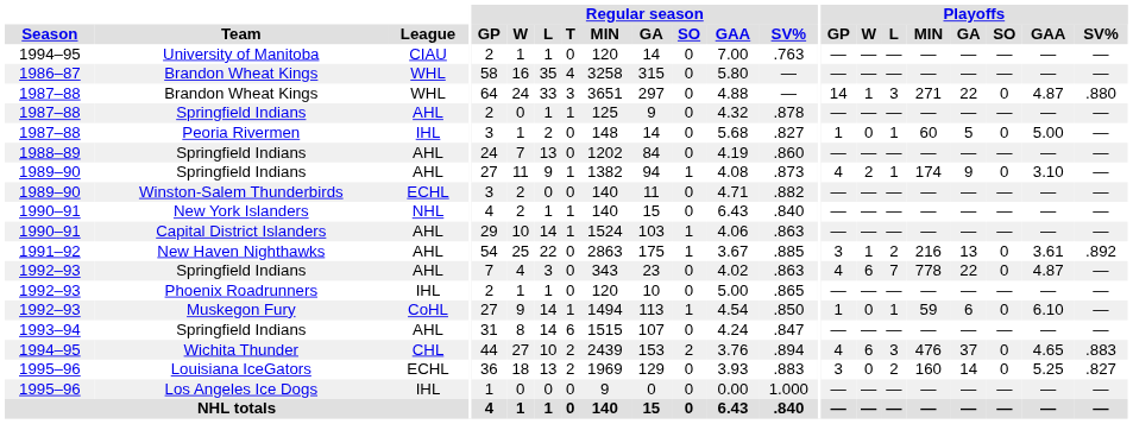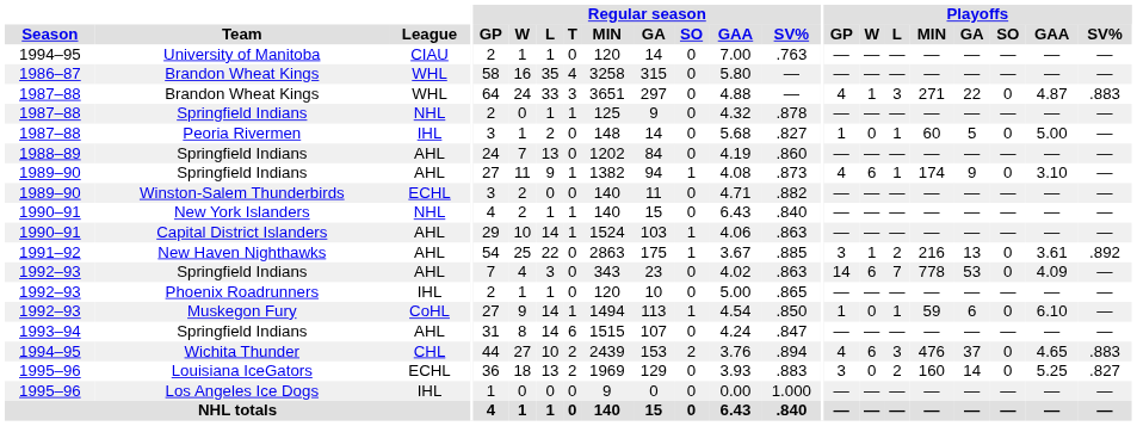 <table border="0" cellpadding="1" cellspacing="0" style="width:90%; text-align:center;">
 <tr bgcolor="#e0e0e0">
 <th colspan="3" bgcolor="#ffffff"></th>
 <th rowspan="99" bgcolor="#ffffff"></th>
 <th colspan="9" bgcolor="#e0e0e0"><a href='#'>Regular season</a></th>
 <th rowspan="99" bgcolor="#ffffff"></th>
 <th colspan="8" bgcolor="#e0e0e0"><a href='#'>Playoffs</a></th>
 </tr>
 <tr bgcolor="#e0e0e0">
 <th><a href='#'>Season</a></th>
 <th>Team</th>
 <th>League</th>
 <th>GP</th>
 <th>W</th>
 <th>L</th>
 <th>T</th>
 <th>MIN</th>
 <th>GA</th>
 <th><a href='#'>SO</a></th>
 <th><a href='#'>GAA</a></th>
 <th><a href='#'>SV%</a></th>
 <th>GP</th>
 <th>W</th>
 <th>L</th>
 <th>MIN</th>
 <th>GA</th>
 <th>SO</th>
 <th>GAA</th>
 <th>SV%</th>
 </tr>
 <tr>
 <td>1994–95</td>
 <td><a href='#'>University of Manitoba</a></td>
 <td><a href='#'>CIAU</a></td>
 <td>2</td>
 <td>1</td>
 <td>1</td>
 <td>0</td>
 <td>120</td>
 <td>14</td>
 <td>0</td>
 <td>7.00</td>
 <td>.763</td>
 <td>—</td>
 <td>—</td>
 <td>—</td>
 <td>—</td>
 <td>—</td>
 <td>—</td>
 <td>—</td>
 <td>—</td>
 </tr>
 <tr bgcolor="#f0f0f0">
 <td><a href='#'>1986–87</a></td>
 <td><a href='#'>Brandon Wheat Kings</a></td>
 <td><a href='#'>WHL</a></td>
 <td>58</td>
 <td>16</td>
 <td>35</td>
 <td>4</td>
 <td>3258</td>
 <td>315</td>
 <td>0</td>
 <td>5.80</td>
 <td>—</td>
 <td>—</td>
 <td>—</td>
 <td>—</td>
 <td>—</td>
 <td>—</td>
 <td>—</td>
 <td>—</td>
 <td>—</td>
 </tr>
 <tr>
 <td><a href='#'>1987–88</a></td>
 <td>Brandon Wheat Kings</td>
 <td>WHL</td>
 <td>64</td>
 <td>24</td>
 <td>33</td>
 <td>3</td>
 <td>3651</td>
 <td>297</td>
 <td>0</td>
 <td>4.88</td>
 <td>—</td>
-<td>14</td>
+<td>4</td>
 <td>1</td>
 <td>3</td>
 <td>271</td>
 <td>22</td>
 <td>0</td>
 <td>4.87</td>
-<td>.880</td>
+<td>.883</td>
 </tr>
 <tr bgcolor="#f0f0f0">
 <td><a href='#'>1987–88</a></td>
 <td><a href='#'>Springfield Indians</a></td>
-<td><a href='#'>AHL</a></td>
+<td><a href='#'>NHL</a></td>
 <td>2</td>
 <td>0</td>
 <td>1</td>
 <td>1</td>
 <td>125</td>
 <td>9</td>
 <td>0</td>
 <td>4.32</td>
 <td>.878</td>
 <td>—</td>
 <td>—</td>
 <td>—</td>
 <td>—</td>
 <td>—</td>
 <td>—</td>
 <td>—</td>
 <td>—</td>
 </tr>
 <tr>
 <td><a href='#'>1987–88</a></td>
 <td><a href='#'>Peoria Rivermen</a></td>
 <td><a href='#'>IHL</a></td>
 <td>3</td>
 <td>1</td>
 <td>2</td>
 <td>0</td>
 <td>148</td>
 <td>14</td>
 <td>0</td>
 <td>5.68</td>
 <td>.827</td>
 <td>1</td>
 <td>0</td>
 <td>1</td>
 <td>60</td>
 <td>5</td>
 <td>0</td>
 <td>5.00</td>
 <td>—</td>
 </tr>
 <tr bgcolor="#f0f0f0">
 <td><a href='#'>1988–89</a></td>
 <td>Springfield Indians</td>
 <td>AHL</td>
 <td>24</td>
 <td>7</td>
 <td>13</td>
 <td>0</td>
 <td>1202</td>
 <td>84</td>
 <td>0</td>
 <td>4.19</td>
 <td>.860</td>
 <td>—</td>
 <td>—</td>
 <td>—</td>
 <td>—</td>
 <td>—</td>
 <td>—</td>
 <td>—</td>
 <td>—</td>
 </tr>
 <tr>
 <td><a href='#'>1989–90</a></td>
 <td>Springfield Indians</td>
 <td>AHL</td>
 <td>27</td>
 <td>11</td>
 <td>9</td>
 <td>1</td>
 <td>1382</td>
 <td>94</td>
 <td>1</td>
 <td>4.08</td>
 <td>.873</td>
 <td>4</td>
-<td>2</td>
+<td>6</td>
 <td>1</td>
 <td>174</td>
 <td>9</td>
 <td>0</td>
 <td>3.10</td>
 <td>—</td>
 </tr>
 <tr bgcolor="#f0f0f0">
 <td><a href='#'>1989–90</a></td>
 <td><a href='#'>Winston-Salem Thunderbirds</a></td>
 <td><a href='#'>ECHL</a></td>
 <td>3</td>
 <td>2</td>
 <td>0</td>
 <td>0</td>
 <td>140</td>
 <td>11</td>
 <td>0</td>
 <td>4.71</td>
 <td>.882</td>
 <td>—</td>
 <td>—</td>
 <td>—</td>
 <td>—</td>
 <td>—</td>
 <td>—</td>
 <td>—</td>
 <td>—</td>
 </tr>
 <tr>
 <td><a href='#'>1990–91</a></td>
 <td><a href='#'>New York Islanders</a></td>
 <td><a href='#'>NHL</a></td>
 <td>4</td>
 <td>2</td>
 <td>1</td>
 <td>1</td>
 <td>140</td>
 <td>15</td>
 <td>0</td>
 <td>6.43</td>
 <td>.840</td>
 <td>—</td>
 <td>—</td>
 <td>—</td>
 <td>—</td>
 <td>—</td>
 <td>—</td>
 <td>—</td>
 <td>—</td>
 </tr>
 <tr bgcolor="#f0f0f0">
 <td><a href='#'>1990–91</a></td>
 <td><a href='#'>Capital District Islanders</a></td>
 <td>AHL</td>
 <td>29</td>
 <td>10</td>
 <td>14</td>
 <td>1</td>
 <td>1524</td>
 <td>103</td>
 <td>1</td>
 <td>4.06</td>
 <td>.863</td>
 <td>—</td>
 <td>—</td>
 <td>—</td>
 <td>—</td>
 <td>—</td>
 <td>—</td>
 <td>—</td>
 <td>—</td>
 </tr>
 <tr>
 <td><a href='#'>1991–92</a></td>
 <td><a href='#'>New Haven Nighthawks</a></td>
 <td>AHL</td>
 <td>54</td>
 <td>25</td>
 <td>22</td>
 <td>0</td>
 <td>2863</td>
 <td>175</td>
 <td>1</td>
 <td>3.67</td>
 <td>.885</td>
 <td>3</td>
 <td>1</td>
 <td>2</td>
 <td>216</td>
 <td>13</td>
 <td>0</td>
 <td>3.61</td>
 <td>.892</td>
 </tr>
 <tr bgcolor="#f0f0f0">
 <td><a href='#'>1992–93</a></td>
 <td>Springfield Indians</td>
 <td>AHL</td>
 <td>7</td>
 <td>4</td>
 <td>3</td>
 <td>0</td>
 <td>343</td>
 <td>23</td>
 <td>0</td>
 <td>4.02</td>
 <td>.863</td>
-<td>4</td>
+<td>14</td>
 <td>6</td>
 <td>7</td>
 <td>778</td>
-<td>22</td>
+<td>53</td>
 <td>0</td>
-<td>4.87</td>
+<td>4.09</td>
 <td>—</td>
 </tr>
 <tr>
 <td><a href='#'>1992–93</a></td>
 <td><a href='#'>Phoenix Roadrunners</a></td>
 <td>IHL</td>
 <td>2</td>
 <td>1</td>
 <td>1</td>
 <td>0</td>
 <td>120</td>
 <td>10</td>
 <td>0</td>
 <td>5.00</td>
 <td>.865</td>
 <td>—</td>
 <td>—</td>
 <td>—</td>
 <td>—</td>
 <td>—</td>
 <td>—</td>
 <td>—</td>
 <td>—</td>
 </tr>
 <tr bgcolor="#f0f0f0">
 <td><a href='#'>1992–93</a></td>
 <td><a href='#'>Muskegon Fury</a></td>
 <td><a href='#'>CoHL</a></td>
 <td>27</td>
 <td>9</td>
 <td>14</td>
 <td>1</td>
 <td>1494</td>
 <td>113</td>
 <td>1</td>
 <td>4.54</td>
 <td>.850</td>
 <td>1</td>
 <td>0</td>
 <td>1</td>
 <td>59</td>
 <td>6</td>
 <td>0</td>
 <td>6.10</td>
 <td>—</td>
 </tr>
 <tr>
 <td><a href='#'>1993–94</a></td>
 <td>Springfield Indians</td>
 <td>AHL</td>
 <td>31</td>
 <td>8</td>
 <td>14</td>
 <td>6</td>
 <td>1515</td>
 <td>107</td>
 <td>0</td>
 <td>4.24</td>
 <td>.847</td>
 <td>—</td>
 <td>—</td>
 <td>—</td>
 <td>—</td>
 <td>—</td>
 <td>—</td>
 <td>—</td>
 <td>—</td>
 </tr>
 <tr bgcolor="#f0f0f0">
 <td><a href='#'>1994–95</a></td>
 <td><a href='#'>Wichita Thunder</a></td>
 <td><a href='#'>CHL</a></td>
 <td>44</td>
 <td>27</td>
 <td>10</td>
 <td>2</td>
 <td>2439</td>
 <td>153</td>
 <td>2</td>
 <td>3.76</td>
 <td>.894</td>
 <td>4</td>
 <td>6</td>
 <td>3</td>
 <td>476</td>
 <td>37</td>
 <td>0</td>
 <td>4.65</td>
 <td>.883</td>
 </tr>
 <tr>
 <td><a href='#'>1995–96</a></td>
 <td><a href='#'>Louisiana IceGators</a></td>
 <td>ECHL</td>
 <td>36</td>
 <td>18</td>
 <td>13</td>
 <td>2</td>
 <td>1969</td>
 <td>129</td>
 <td>0</td>
 <td>3.93</td>
 <td>.883</td>
 <td>3</td>
 <td>0</td>
 <td>2</td>
 <td>160</td>
 <td>14</td>
 <td>0</td>
 <td>5.25</td>
 <td>.827</td>
 </tr>
 <tr bgcolor="#f0f0f0">
 <td><a href='#'>1995–96</a></td>
 <td><a href='#'>Los Angeles Ice Dogs</a></td>
 <td>IHL</td>
 <td>1</td>
 <td>0</td>
 <td>0</td>
 <td>0</td>
 <td>9</td>
 <td>0</td>
 <td>0</td>
 <td>0.00</td>
 <td>1.000</td>
 <td>—</td>
 <td>—</td>
 <td>—</td>
 <td>—</td>
 <td>—</td>
 <td>—</td>
 <td>—</td>
 <td>—</td>
 </tr>
 <tr bgcolor="#e0e0e0">
 <th colspan=3>NHL totals</th>
 <th>4</th>
 <th>1</th>
 <th>1</th>
 <th>0</th>
 <th>140</th>
 <th>15</th>
 <th>0</th>
 <th>6.43</th>
 <th>.840</th>
 <th>—</th>
 <th>—</th>
 <th>—</th>
 <th>—</th>
 <th>—</th>
 <th>—</th>
 <th>—</th>
 <th>—</th>
 </tr>
 </table>
